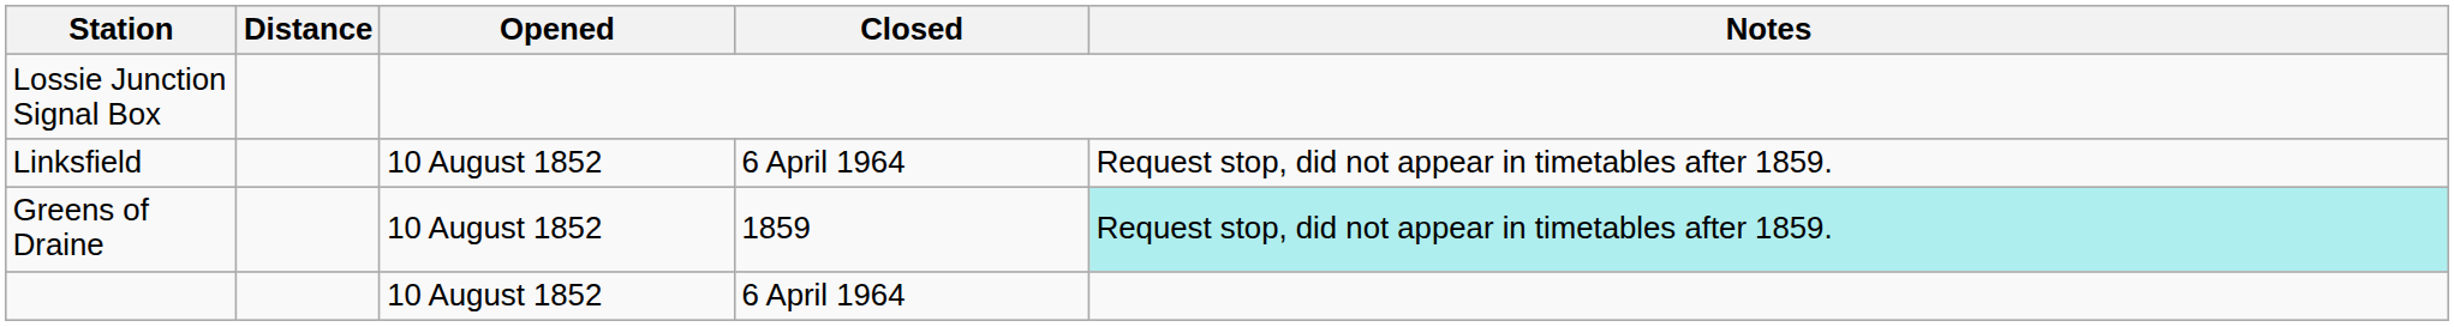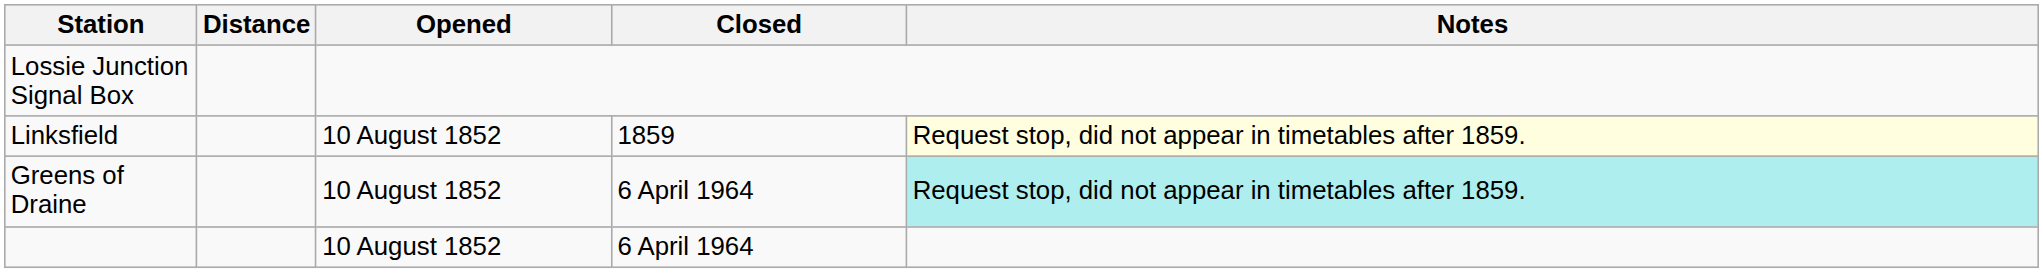 <table class="wikitable" style="width:100%; margin-right:0;">
 <tr>
 <th scope="col" style="width:7em; text-align:center;">Station</th>
 <th scope="col" style="width:4em; text-align:center;">Distance</th>
 <th scope="col" style="width:11em;">Opened</th>
 <th scope="col" style="width:11em;">Closed</th>
 <th scope="col" class="unsortable">Notes</th>
 </tr>
 <tr>
 <td>Lossie Junction<br> Signal Box</td>
 <td></td>
 <td colspan=3><strong></strong></td>
 </tr>
 <tr>
 <td>Linksfield</td>
 <td></td>
 <td>10 August 1852</td>
-<td>6 April 1964</td>
-<td>Request stop, did not appear in timetables after 1859.</td>
+<td>1859</td>
+<td style="background: lightyellow;">Request stop, did not appear in timetables after 1859.</td>
 </tr>
 <tr>
 <td>Greens of Draine</td>
 <td></td>
 <td>10 August 1852</td>
-<td>1859</td>
+<td>6 April 1964</td>
 <td style="background: paleturquoise;">Request stop, did not appear in timetables after 1859.</td>
 </tr>
 <tr>
 <td></td>
 <td></td>
 <td>10 August 1852</td>
 <td>6 April 1964</td>
 <td></td>
 </tr>
 </table>
